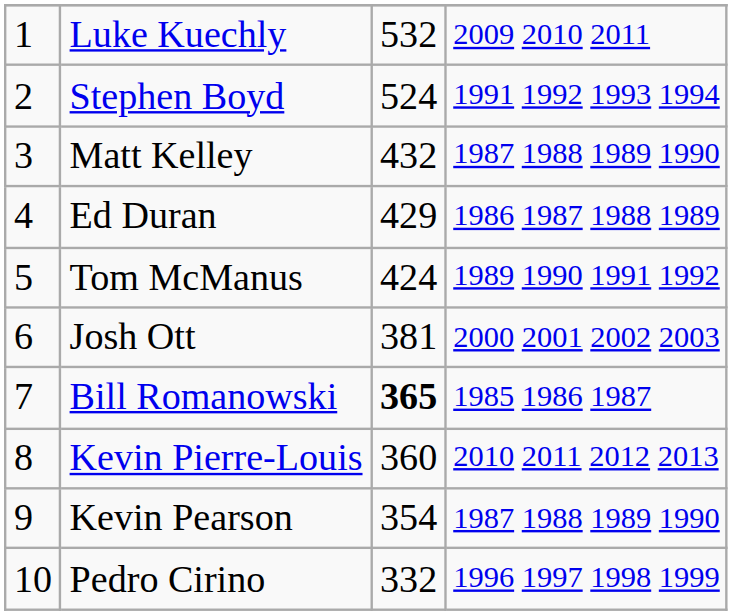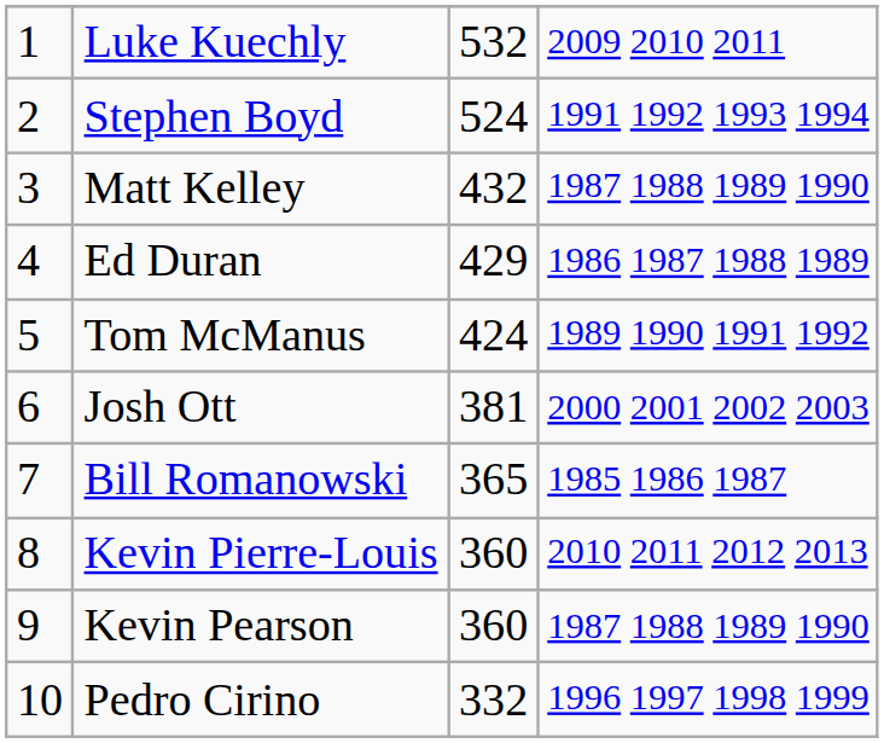 <table class="wikitable">
 <tr>
 </tr>
 <tr>
 <td>1</td>
 <td><a href='#'>Luke Kuechly</a></td>
 <td>532</td>
 <td style="font-size:80%;"><a href='#'>2009</a> <a href='#'>2010</a> <a href='#'>2011</a></td>
 </tr>
 <tr>
 <td>2</td>
 <td><a href='#'>Stephen Boyd</a></td>
 <td>524</td>
 <td style="font-size:80%;"><a href='#'>1991</a> <a href='#'>1992</a> <a href='#'>1993</a> <a href='#'>1994</a></td>
 </tr>
 <tr>
 <td>3</td>
 <td>Matt Kelley</td>
 <td>432</td>
 <td style="font-size:80%;"><a href='#'>1987</a> <a href='#'>1988</a> <a href='#'>1989</a> <a href='#'>1990</a></td>
 </tr>
 <tr>
 <td>4</td>
 <td>Ed Duran</td>
 <td>429</td>
 <td style="font-size:80%;"><a href='#'>1986</a> <a href='#'>1987</a> <a href='#'>1988</a> <a href='#'>1989</a></td>
 </tr>
 <tr>
 <td>5</td>
 <td>Tom McManus</td>
 <td>424</td>
 <td style="font-size:80%;"><a href='#'>1989</a> <a href='#'>1990</a> <a href='#'>1991</a> <a href='#'>1992</a></td>
 </tr>
 <tr>
 <td>6</td>
 <td>Josh Ott</td>
 <td>381</td>
 <td style="font-size:80%;"><a href='#'>2000</a> <a href='#'>2001</a> <a href='#'>2002</a> <a href='#'>2003</a></td>
 </tr>
 <tr>
 <td>7</td>
 <td><a href='#'>Bill Romanowski</a></td>
-<td><strong>365</strong></td>
+<td>365</td>
 <td style="font-size:80%;"><a href='#'>1985</a> <a href='#'>1986</a> <a href='#'>1987</a></td>
 </tr>
 <tr>
 <td>8</td>
 <td><a href='#'>Kevin Pierre-Louis</a></td>
 <td>360</td>
 <td style="font-size:80%;"><a href='#'>2010</a> <a href='#'>2011</a> <a href='#'>2012</a> <a href='#'>2013</a></td>
 </tr>
 <tr>
 <td>9</td>
 <td>Kevin Pearson</td>
-<td>354</td>
+<td>360</td>
 <td style="font-size:80%;"><a href='#'>1987</a> <a href='#'>1988</a> <a href='#'>1989</a> <a href='#'>1990</a></td>
 </tr>
 <tr>
 <td>10</td>
 <td>Pedro Cirino</td>
 <td>332</td>
 <td style="font-size:80%;"><a href='#'>1996</a> <a href='#'>1997</a> <a href='#'>1998</a> <a href='#'>1999</a></td>
 </tr>
 </table>
